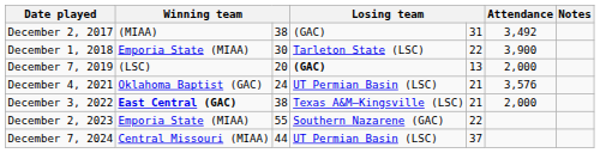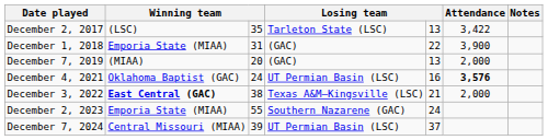 <table class="wikitable" style=>
 <tr>
 <th>Date played</th>
 <th colspan="2">Winning team</th>
 <th colspan="2">Losing team</th>
 <th>Attendance</th>
 <th>Notes</th>
 </tr>
 <tr>
 <td>December 2, 2017</td>
-<td> (MIAA)</td>
-<td>38</td>
-<td> (GAC)</td>
-<td>31</td>
-<td align=center>3,492</td>
+<td> (LSC)</td>
+<td>35</td>
+<td><a href='#'>Tarleton State</a> (LSC)</td>
+<td>13</td>
+<td align=center>3,422</td>
 <td align=center></td>
 </tr>
 <tr>
 <td>December 1, 2018</td>
 <td><a href='#'>Emporia State</a> (MIAA)</td>
-<td>30</td>
-<td><a href='#'>Tarleton State</a> (LSC)</td>
+<td>31</td>
+<td> (GAC)</td>
 <td>22</td>
 <td align=center>3,900</td>
 <td align=center></td>
 </tr>
 <tr>
 <td>December 7, 2019</td>
-<td> (LSC)</td>
+<td> (MIAA)</td>
 <td>20</td>
-<td><strong> (GAC)</strong></td>
+<td> (GAC)</td>
 <td>13</td>
 <td align=center>2,000</td>
 <td align=center></td>
 </tr>
 <tr>
 <td>December 4, 2021</td>
 <td><a href='#'>Oklahoma Baptist</a> (GAC)</td>
 <td>24</td>
 <td><a href='#'>UT Permian Basin</a> (LSC)</td>
-<td>21</td>
-<td align=center>3,576</td>
+<td>16</td>
+<td align=center><strong>3,576</strong></td>
 <td align=center></td>
 </tr>
 <tr>
 <td>December 3, 2022</td>
 <td><strong><a href='#'>East Central</a> (GAC)</strong></td>
 <td>38</td>
 <td><a href='#'>Texas A&M–Kingsville</a> (LSC)</td>
 <td>21</td>
 <td align=center>2,000</td>
 <td align=center></td>
 </tr>
 <tr>
 <td>December 2, 2023</td>
 <td><a href='#'>Emporia State</a> (MIAA)</td>
 <td>55</td>
 <td><a href='#'>Southern Nazarene</a> (GAC)</td>
-<td>22</td>
+<td>24</td>
 <td></td>
 <td align=center></td>
 </tr>
 <tr>
 <td>December 7, 2024</td>
 <td><a href='#'>Central Missouri</a> (MIAA)</td>
-<td>44</td>
+<td>39</td>
 <td><a href='#'>UT Permian Basin</a> (LSC)</td>
 <td>37</td>
 <td></td>
 <td align=center></td>
 </tr>
 </table>
